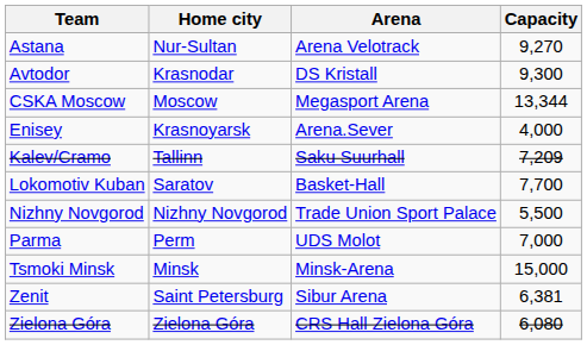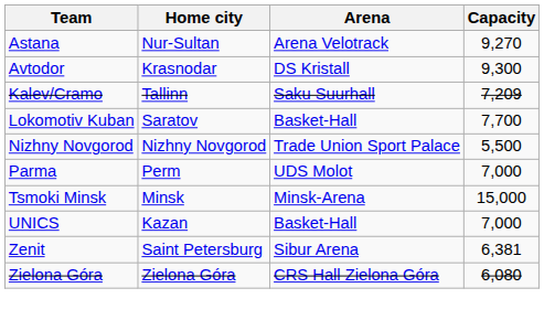 <table class="wikitable sortable">
 <tr>
 <th>Team</th>
 <th>Home city</th>
 <th>Arena</th>
 <th>Capacity</th>
 </tr>
 <tr>
 <td> <a href='#'>Astana</a></td>
 <td><a href='#'>Nur-Sultan</a></td>
 <td><a href='#'>Arena Velotrack</a></td>
 <td style="text-align:center">9,270</td>
 </tr>
 <tr>
 <td> <a href='#'>Avtodor</a></td>
 <td><a href='#'>Krasnodar</a></td>
 <td><a href='#'>DS Kristall</a></td>
 <td style="text-align:center">9,300</td>
-</tr>
-<tr>
-<td> <a href='#'>CSKA Moscow</a></td>
-<td><a href='#'>Moscow</a></td>
-<td><a href='#'>Megasport Arena</a></td>
-<td style="text-align:center">13,344</td>
-</tr>
-<tr>
-<td> <a href='#'>Enisey</a></td>
-<td><a href='#'>Krasnoyarsk</a></td>
-<td><a href='#'>Arena.Sever</a></td>
-<td style="text-align:center">4,000</td>
 </tr>
 <tr>
 <td> <s><a href='#'>Kalev/Cramo</a></s></td>
 <td><s><a href='#'>Tallinn</a></s></td>
 <td><s><a href='#'>Saku Suurhall</a></s></td>
 <td style="text-align:center"><s>7,209</s></td>
 </tr>
 <tr>
 <td> <a href='#'>Lokomotiv Kuban</a></td>
 <td><a href='#'>Saratov</a></td>
 <td><a href='#'>Basket-Hall</a></td>
 <td style="text-align:center">7,700</td>
 </tr>
 <tr>
 <td> <a href='#'>Nizhny Novgorod</a></td>
 <td><a href='#'>Nizhny Novgorod</a></td>
 <td><a href='#'>Trade Union Sport Palace</a></td>
 <td style="text-align:center">5,500</td>
 </tr>
 <tr>
 <td> <a href='#'>Parma</a></td>
 <td><a href='#'>Perm</a></td>
 <td><a href='#'>UDS Molot</a></td>
 <td style="text-align:center">7,000</td>
 </tr>
 <tr>
 <td> <a href='#'>Tsmoki Minsk</a></td>
 <td><a href='#'>Minsk</a></td>
 <td><a href='#'>Minsk-Arena</a></td>
 <td style="text-align:center">15,000</td>
 </tr>
 <tr>
+<td> <a href='#'>UNICS</a></td>
+<td><a href='#'>Kazan</a></td>
+<td><a href='#'>Basket-Hall</a></td>
+<td style="text-align:center">7,000</td>
+</tr>
+<tr>
 <td> <a href='#'>Zenit</a></td>
 <td><a href='#'>Saint Petersburg</a></td>
 <td><a href='#'>Sibur Arena</a></td>
 <td style="text-align:center">6,381</td>
 </tr>
 <tr>
 <td> <s><a href='#'>Zielona Góra</a></s></td>
 <td><s><a href='#'>Zielona Góra</a></s></td>
 <td><s><a href='#'>CRS Hall Zielona Góra</a></s></td>
 <td align="center"><s>6,080</s></td>
 </tr>
 </table>
